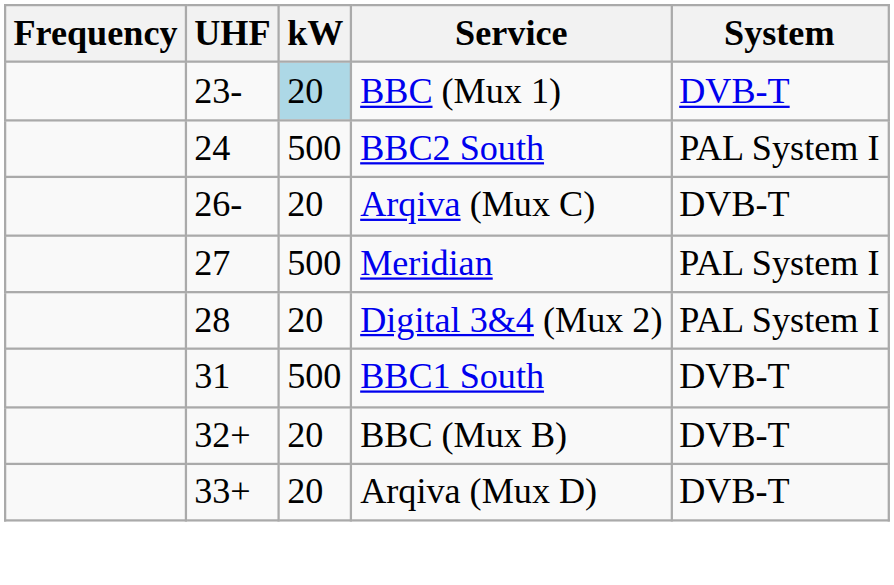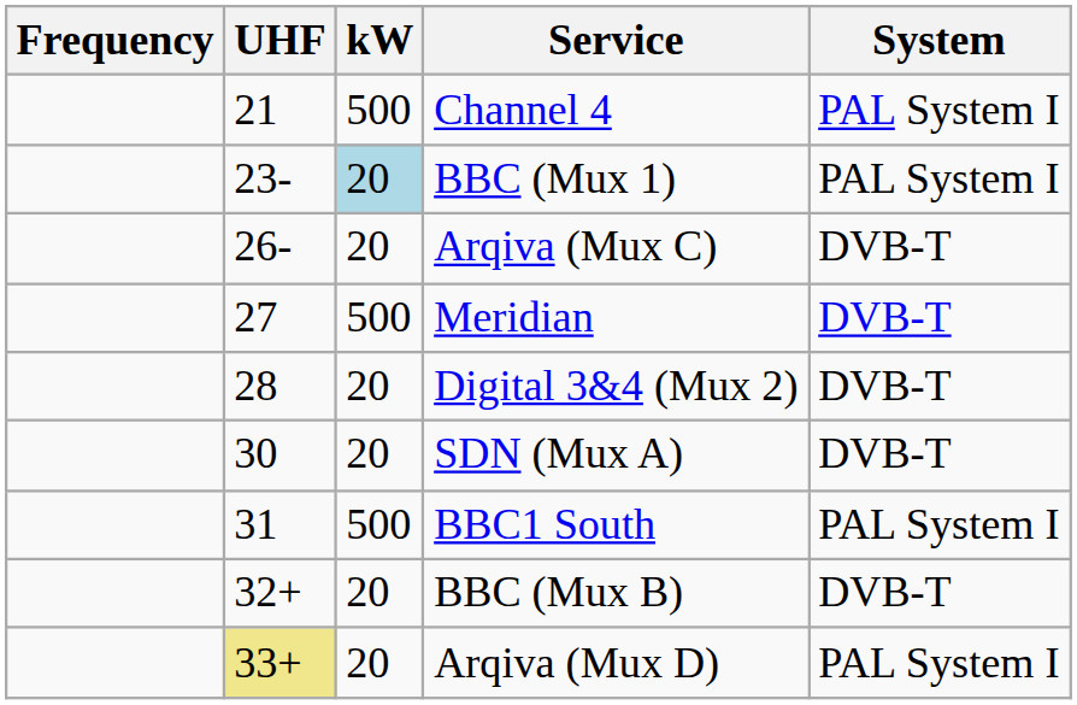 <table class="wikitable sortable">
 <tr>
 <th>Frequency</th>
 <th>UHF</th>
 <th>kW</th>
 <th>Service</th>
 <th>System</th>
 </tr>
 <tr>
 <td></td>
+<td>21</td>
+<td>500</td>
+<td><a href='#'>Channel 4</a></td>
+<td><a href='#'>PAL</a> System I</td>
+</tr>
+<tr>
+<td></td>
 <td>23-</td>
 <td style="background: lightblue;">20</td>
 <td><a href='#'>BBC</a> (Mux 1)</td>
-<td><a href='#'>DVB-T</a></td>
-</tr>
-<tr>
-<td></td>
-<td>24</td>
-<td>500</td>
-<td><a href='#'>BBC2 South</a></td>
 <td>PAL System I</td>
 </tr>
 <tr>
 <td></td>
 <td>26-</td>
 <td>20</td>
 <td><a href='#'>Arqiva</a> (Mux C)</td>
 <td>DVB-T</td>
 </tr>
 <tr>
 <td></td>
 <td>27</td>
 <td>500</td>
 <td><a href='#'>Meridian</a></td>
-<td>PAL System I</td>
+<td><a href='#'>DVB-T</a></td>
 </tr>
 <tr>
 <td></td>
 <td>28</td>
 <td>20</td>
 <td><a href='#'>Digital 3&4</a> (Mux 2)</td>
-<td>PAL System I</td>
+<td>DVB-T</td>
+</tr>
+<tr>
+<td></td>
+<td>30</td>
+<td>20</td>
+<td><a href='#'>SDN</a> (Mux A)</td>
+<td>DVB-T</td>
 </tr>
 <tr>
 <td></td>
 <td>31</td>
 <td>500</td>
 <td><a href='#'>BBC1 South</a></td>
-<td>DVB-T</td>
+<td>PAL System I</td>
 </tr>
 <tr>
 <td></td>
 <td>32+</td>
 <td>20</td>
 <td>BBC (Mux B)</td>
 <td>DVB-T</td>
 </tr>
 <tr>
 <td></td>
-<td>33+</td>
+<td style="background: khaki;">33+</td>
 <td>20</td>
 <td>Arqiva (Mux D)</td>
-<td>DVB-T</td>
+<td>PAL System I</td>
 </tr>
 </table>
